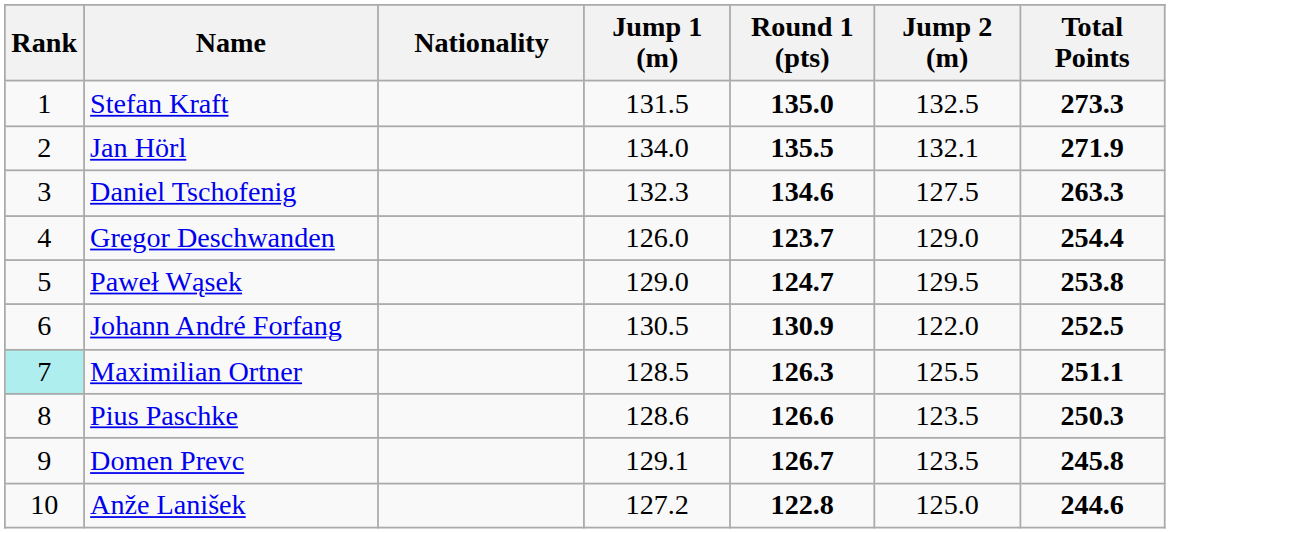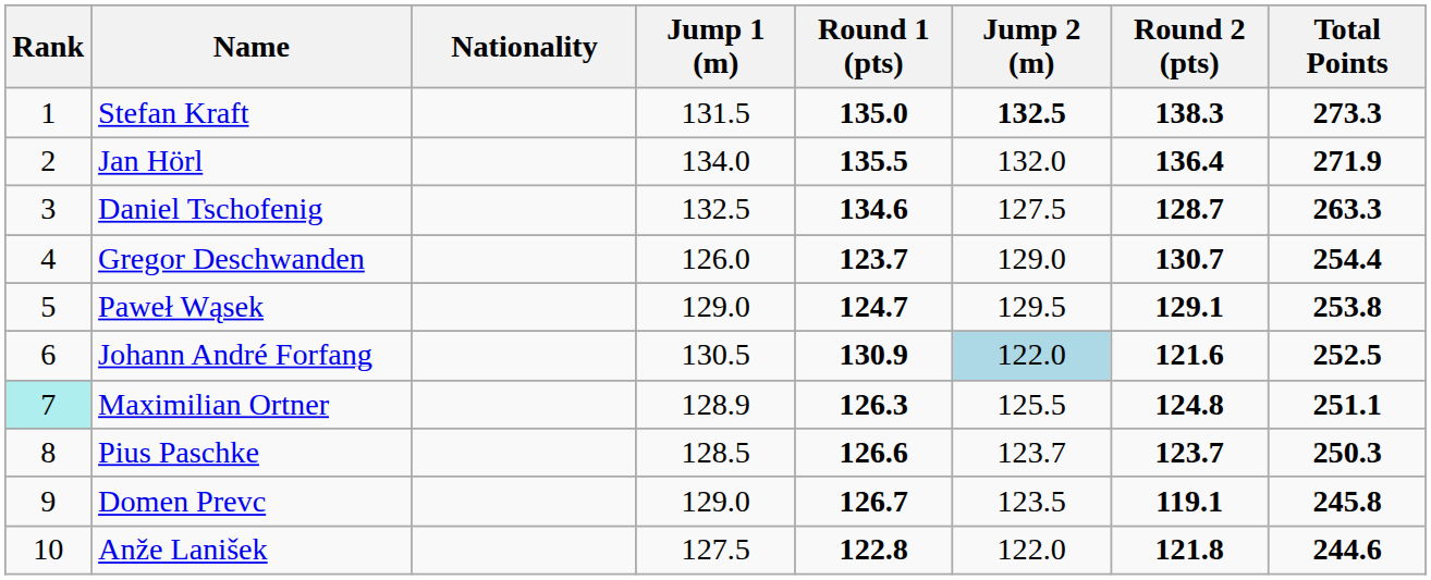 <table class="wikitable sortable" style="text-align: center;">
 <tr>
 <th>Rank</th>
 <th width=160>Name</th>
 <th width=110>Nationality</th>
 <th width=75>Jump 1 (m)</th>
 <th width=75>Round 1 (pts)</th>
 <th width=75>Jump 2 (m)</th>
+<th width=75>Round 2 (pts)</th>
 <th width=75>Total Points</th>
 </tr>
 <tr>
 <td>1</td>
 <td align=left><a href='#'>Stefan Kraft</a></td>
 <td align=left></td>
 <td>131.5</td>
 <td><strong>135.0</strong></td>
-<td>132.5</td>
+<td><strong>132.5</strong></td>
+<td><strong>138.3</strong></td>
 <td><strong>273.3</strong></td>
 </tr>
 <tr>
 <td>2</td>
 <td align=left><a href='#'>Jan Hörl</a></td>
 <td align=left></td>
 <td>134.0</td>
 <td><strong>135.5</strong></td>
-<td>132.1</td>
+<td>132.0</td>
+<td><strong>136.4</strong></td>
 <td><strong>271.9</strong></td>
 </tr>
 <tr>
 <td>3</td>
 <td align=left><a href='#'>Daniel Tschofenig</a></td>
 <td align=left></td>
-<td>132.3</td>
+<td>132.5</td>
 <td><strong>134.6</strong></td>
 <td>127.5</td>
+<td><strong>128.7</strong></td>
 <td><strong>263.3</strong></td>
 </tr>
 <tr>
 <td>4</td>
 <td align=left><a href='#'>Gregor Deschwanden</a></td>
 <td align=left></td>
 <td>126.0</td>
 <td><strong>123.7</strong></td>
 <td>129.0</td>
+<td><strong>130.7</strong></td>
 <td><strong>254.4 </strong></td>
 </tr>
 <tr>
 <td>5</td>
 <td align=left><a href='#'>Paweł Wąsek</a></td>
 <td align=left></td>
 <td>129.0</td>
 <td><strong>124.7</strong></td>
 <td>129.5</td>
+<td><strong>129.1</strong></td>
 <td><strong>253.8 </strong></td>
 </tr>
 <tr>
 <td>6</td>
 <td align=left><a href='#'>Johann André Forfang</a></td>
 <td align=left></td>
 <td>130.5</td>
 <td><strong>130.9</strong></td>
-<td>122.0</td>
+<td style="background: lightblue;">122.0</td>
+<td><strong>121.6</strong></td>
 <td><strong>252.5</strong></td>
 </tr>
 <tr>
 <td style="background: paleturquoise;">7</td>
 <td align=left><a href='#'>Maximilian Ortner</a></td>
 <td align=left></td>
-<td>128.5</td>
+<td>128.9</td>
 <td><strong>126.3</strong></td>
 <td>125.5</td>
+<td><strong>124.8</strong></td>
 <td><strong>251.1</strong></td>
 </tr>
 <tr>
 <td>8</td>
 <td align=left><a href='#'>Pius Paschke</a></td>
 <td align=left></td>
-<td>128.6</td>
+<td>128.5</td>
 <td><strong>126.6</strong></td>
-<td>123.5</td>
+<td>123.7</td>
+<td><strong>123.7</strong></td>
 <td><strong>250.3</strong></td>
 </tr>
 <tr>
 <td>9</td>
 <td align=left><a href='#'>Domen Prevc</a></td>
 <td align=left></td>
-<td>129.1</td>
+<td>129.0</td>
 <td><strong>126.7</strong></td>
 <td>123.5</td>
+<td><strong>119.1</strong></td>
 <td><strong>245.8</strong></td>
 </tr>
 <tr>
 <td>10</td>
 <td align=left><a href='#'>Anže Lanišek</a></td>
 <td align=left></td>
-<td>127.2</td>
+<td>127.5</td>
 <td><strong>122.8</strong></td>
-<td>125.0</td>
+<td>122.0</td>
+<td><strong>121.8</strong></td>
 <td><strong>244.6</strong></td>
 </tr>
 </table>
